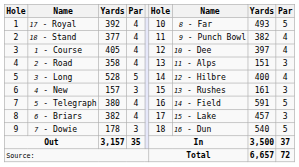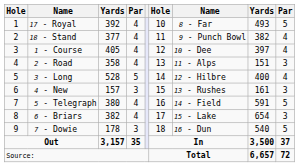 <table class=wikitable>
 <tr>
 <th>Hole</th>
 <th>Name</th>
 <th>Yards</th>
 <th>Par</th>
 <th></th>
 <th>Hole</th>
 <th>Name</th>
 <th>Yards</th>
 <th>Par</th>
 </tr>
 <tr>
 <td align=center>1</td>
 <td><small><em>17</em></small> - Royal</td>
 <td align=center>392</td>
 <td align=center>4</td>
 <td rowspan=10 style="background:#E6E8FA;"></td>
 <td align=center>10</td>
 <td> <small><em>8</em></small> - Far</td>
 <td align=center>493</td>
 <td align=center>5</td>
 </tr>
 <tr>
 <td align=center>2</td>
 <td><small><em>18</em></small> - Stand</td>
 <td align=center>377</td>
 <td align=center>4</td>
 <td align=center>11</td>
 <td> <small><em>9</em></small> - Punch Bowl</td>
 <td align=center>382</td>
 <td align=center>4</td>
 </tr>
 <tr>
 <td align=center>3</td>
 <td> <small><em>1</em></small> - Course</td>
 <td align=center>405</td>
 <td align=center>4</td>
 <td align=center>12</td>
 <td><small><em>10</em></small> - Dee</td>
 <td align=center>397</td>
 <td align=center>4</td>
 </tr>
 <tr>
 <td align=center>4</td>
 <td> <small><em>2</em></small> - Road</td>
 <td align=center>358</td>
 <td align=center>4</td>
 <td align=center>13</td>
 <td><small><em>11</em></small> - Alps</td>
 <td align=center>151</td>
 <td align=center>3</td>
 </tr>
 <tr>
 <td align=center>5</td>
 <td> <small><em>3</em></small> - Long</td>
 <td align=center>528</td>
 <td align=center>5</td>
 <td align=center>14</td>
 <td><small><em>12</em></small> - Hilbre</td>
 <td align=center>400</td>
 <td align=center>4</td>
 </tr>
 <tr>
 <td align=center>6</td>
 <td> <small><em>4</em></small> - New</td>
 <td align=center>157</td>
 <td align=center>3</td>
 <td align=center>15</td>
 <td><small><em>13</em></small> - Rushes</td>
 <td align=center>161</td>
 <td align=center>3</td>
 </tr>
 <tr>
 <td align=center>7</td>
 <td> <small><em>5</em></small> - Telegraph</td>
 <td align=center>380</td>
 <td align=center>4</td>
 <td align=center>16</td>
 <td><small><em>14</em></small> - Field</td>
 <td align=center>591</td>
 <td align=center>5</td>
 </tr>
 <tr>
 <td align=center>8</td>
 <td> <small><em>6</em></small> - Briars</td>
 <td align=center>382</td>
 <td align=center>4</td>
 <td align=center>17</td>
 <td><small><em>15</em></small> - Lake</td>
-<td align=center>457</td>
+<td align=center>654</td>
 <td align=center>3</td>
 </tr>
 <tr>
 <td align=center>9</td>
 <td> <small><em>7</em></small> - Dowie</td>
 <td align=center>178</td>
 <td align=center>3</td>
 <td align=center>18</td>
 <td><small><em>16</em></small> - Dun</td>
 <td align=center>540</td>
 <td align=center>5</td>
 </tr>
 <tr>
 <td colspan=2 align=center><strong>Out</strong></td>
 <td align=center><strong>3,157</strong></td>
 <td align=center><strong>35</strong></td>
 <td colspan=2 align=center><strong>In</strong></td>
 <td align=center><strong>3,500</strong></td>
 <td align=center><strong>37</strong></td>
 </tr>
 <tr>
 <td colspan=5><small>Source:</small></td>
 <td colspan=2 align=center><strong>Total</strong></td>
 <td align=center><strong>6,657</strong></td>
 <td align=center><strong>72</strong></td>
 </tr>
 </table>
